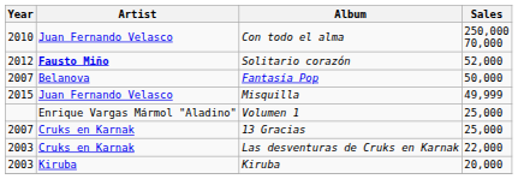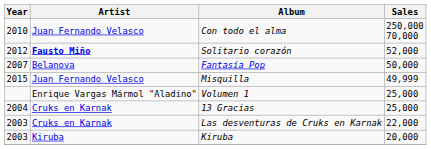 <table class="wikitable">
 <tr>
 <th>Year</th>
 <th>Artist</th>
 <th>Album</th>
 <th>Sales</th>
 </tr>
 <tr>
 <td>2010</td>
 <td><a href='#'>Juan Fernando Velasco</a></td>
 <td><em>Con todo el alma</em></td>
 <td>250,000<br>70,000</td>
 </tr>
 <tr>
 <td>2012</td>
 <td><strong><a href='#'>Fausto Miño</a></strong></td>
 <td><em>Solitario corazón</em></td>
 <td>52,000</td>
 </tr>
 <tr>
 <td>2007</td>
 <td><a href='#'>Belanova</a></td>
 <td><em><a href='#'>Fantasía Pop</a></em></td>
 <td>50,000</td>
 </tr>
 <tr>
 <td>2015</td>
 <td><a href='#'>Juan Fernando Velasco</a></td>
 <td><em>Misquilla</em></td>
 <td>49,999</td>
 </tr>
 <tr>
 <td></td>
 <td>Enrique Vargas Mármol "Aladino"</td>
 <td><em>Volumen 1</em></td>
 <td>25,000</td>
 </tr>
 <tr>
-<td>2007</td>
+<td>2004</td>
 <td><a href='#'>Cruks en Karnak</a></td>
 <td><em>13 Gracias</em></td>
 <td>25,000</td>
 </tr>
 <tr>
 <td>2003</td>
 <td><a href='#'>Cruks en Karnak</a></td>
 <td><em>Las desventuras de Cruks en Karnak</em></td>
 <td>22,000</td>
 </tr>
 <tr>
 <td>2003</td>
 <td><a href='#'>Kiruba</a></td>
 <td><em>Kiruba</em></td>
 <td>20,000</td>
 </tr>
 <tr>
 </tr>
 </table>
